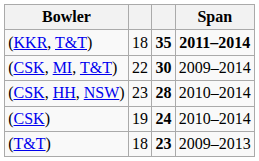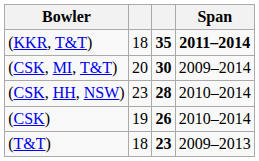 <table class="wikitable sortable" style="text-align:center">
 <tr>
 <th>Bowler</th>
 <th></th>
 <th></th>
 <th>Span</th>
 </tr>
 <tr>
 <td style="text-align:left"> <span>(<a href='#'>KKR</a>, <a href='#'>T&T</a>)</span></td>
 <td>18</td>
 <td><strong>35</strong></td>
 <td><strong>2011–2014</strong></td>
 </tr>
 <tr>
 <td style="text-align:left"> <span>(<a href='#'>CSK</a>, <a href='#'>MI</a>, <a href='#'>T&T</a>)</span></td>
-<td>22</td>
+<td>20</td>
 <td><strong>30</strong></td>
 <td>2009–2014</td>
 </tr>
 <tr>
 <td style="text-align:left"> <span>(<a href='#'>CSK</a>, <a href='#'>HH</a>, <a href='#'>NSW</a>)</span></td>
 <td>23</td>
 <td><strong>28</strong></td>
 <td>2010–2014</td>
 </tr>
 <tr>
 <td style="text-align:left"> <span>(<a href='#'>CSK</a>)</span></td>
 <td>19</td>
-<td><strong>24</strong></td>
+<td><strong>26</strong></td>
 <td>2010–2014</td>
 </tr>
 <tr>
 <td style="text-align:left"> <span>(<a href='#'>T&T</a>)</span></td>
 <td>18</td>
 <td><strong>23</strong></td>
 <td>2009–2013</td>
 </tr>
 </table>
